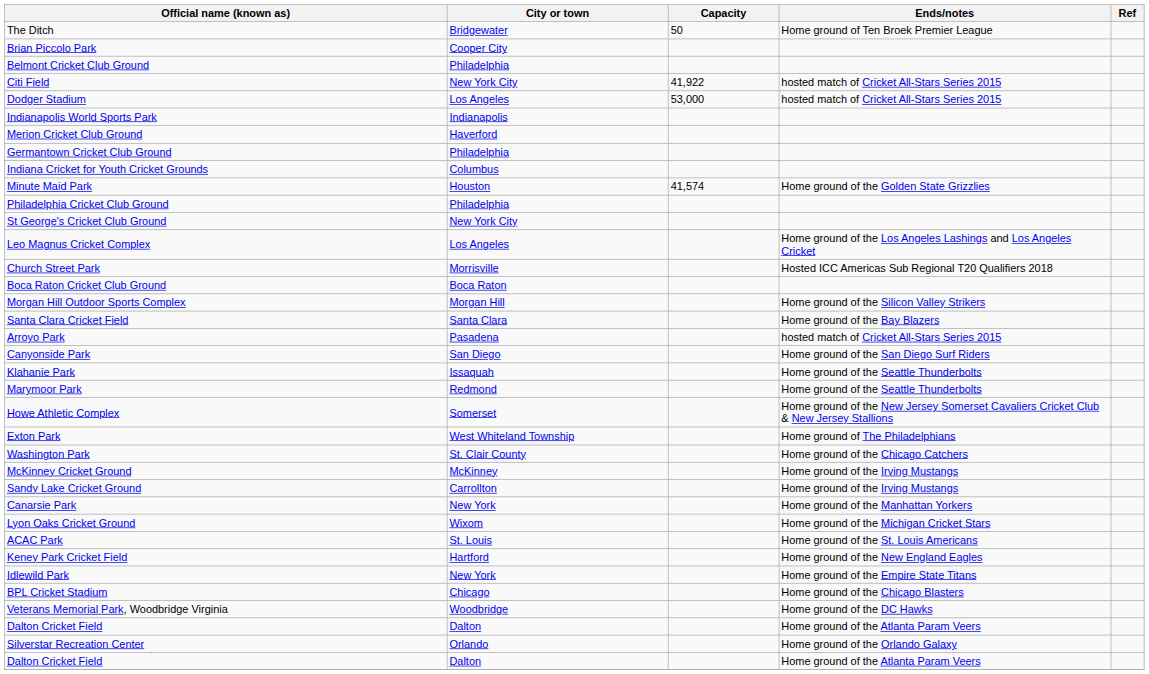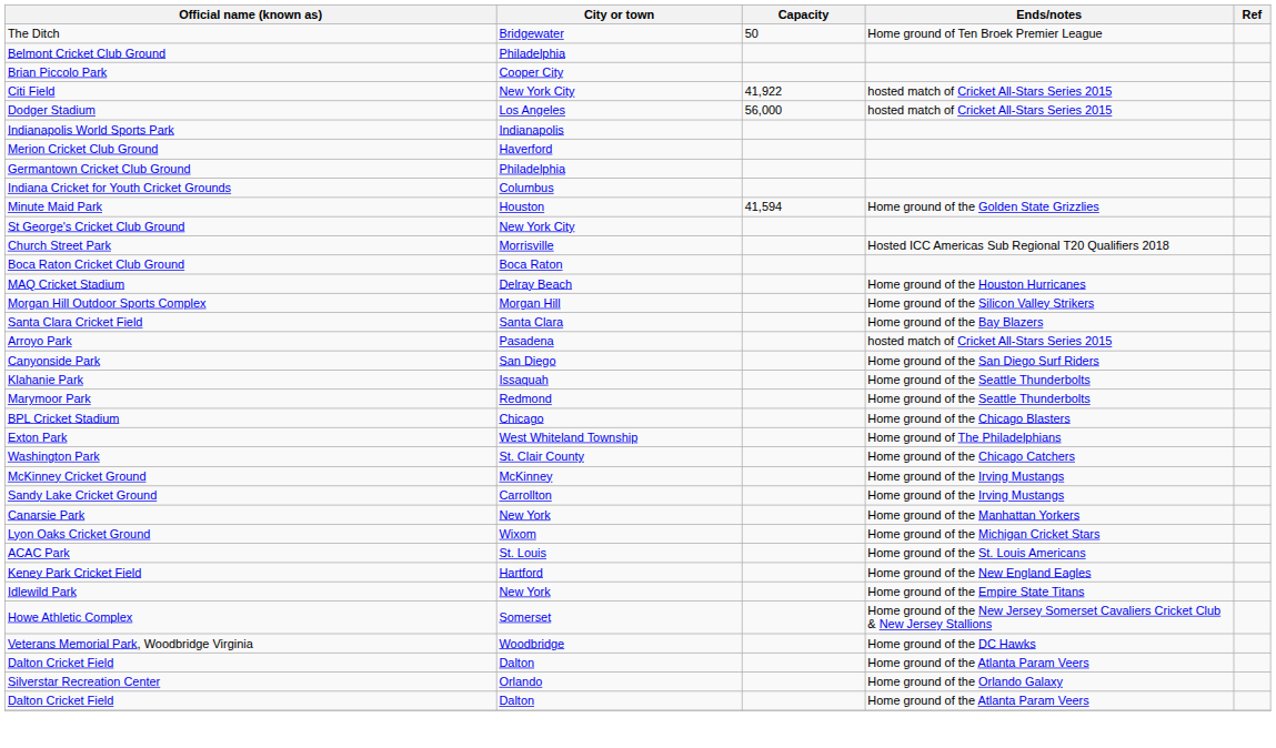 <table class="wikitable sortable" style="font-size:95%;" width="100%">
 <tr bgcolor="#efefef">
 <th width=20%>Official name (known as)</th>
 <th width=10%>City or town</th>
 <th width=5%>Capacity</th>
 <th width=15%>Ends/notes</th>
 <th width=1%>Ref</th>
 </tr>
 <tr>
 <td>The Ditch</td>
 <td><a href='#'>Bridgewater</a></td>
 <td>50</td>
 <td>Home ground of Ten Broek Premier League</td>
 </tr>
 <tr>
-<td><a href='#'>Brian Piccolo Park</a></td>
-<td><a href='#'>Cooper City</a></td>
+<td><a href='#'>Belmont Cricket Club Ground</a></td>
+<td><a href='#'>Philadelphia</a></td>
 <td></td>
 <td></td>
 <td></td>
 </tr>
 <tr>
-<td><a href='#'>Belmont Cricket Club Ground</a></td>
-<td><a href='#'>Philadelphia</a></td>
+<td><a href='#'>Brian Piccolo Park</a></td>
+<td><a href='#'>Cooper City</a></td>
 <td></td>
 <td></td>
 <td></td>
 </tr>
 <tr>
 <td><a href='#'>Citi Field</a></td>
 <td><a href='#'>New York City</a></td>
 <td>41,922</td>
 <td>hosted match of <a href='#'>Cricket All-Stars Series 2015</a></td>
 <td></td>
 </tr>
 <tr>
 <td><a href='#'>Dodger Stadium</a></td>
 <td><a href='#'>Los Angeles</a></td>
-<td>53,000</td>
+<td>56,000</td>
 <td>hosted match of <a href='#'>Cricket All-Stars Series 2015</a></td>
 <td></td>
 </tr>
 <tr>
 <td><a href='#'>Indianapolis World Sports Park</a></td>
 <td><a href='#'>Indianapolis</a></td>
 <td></td>
 <td></td>
 <td></td>
 </tr>
 <tr>
 <td><a href='#'>Merion Cricket Club Ground</a></td>
 <td><a href='#'>Haverford</a></td>
 <td></td>
 <td></td>
 <td></td>
 </tr>
 <tr>
 <td><a href='#'>Germantown Cricket Club Ground</a></td>
 <td><a href='#'>Philadelphia</a></td>
 <td></td>
 <td></td>
 <td></td>
 </tr>
 <tr>
 <td><a href='#'>Indiana Cricket for Youth Cricket Grounds</a></td>
 <td><a href='#'>Columbus</a></td>
 <td></td>
 <td></td>
 <td></td>
 </tr>
 <tr>
 <td><a href='#'>Minute Maid Park</a></td>
 <td><a href='#'>Houston</a></td>
-<td>41,574</td>
+<td>41,594</td>
 <td>Home ground of the <a href='#'>Golden State Grizzlies</a></td>
-<td></td>
-</tr>
-<tr>
-<td><a href='#'>Philadelphia Cricket Club Ground</a></td>
-<td><a href='#'>Philadelphia</a></td>
-<td></td>
-<td></td>
 <td></td>
 </tr>
 <tr>
 <td><a href='#'>St George's Cricket Club Ground</a></td>
 <td><a href='#'>New York City</a></td>
 <td></td>
 <td></td>
-<td></td>
-</tr>
-<tr>
-<td><a href='#'>Leo Magnus Cricket Complex</a></td>
-<td><a href='#'>Los Angeles</a></td>
-<td></td>
-<td>Home ground of the <a href='#'>Los Angeles Lashings</a> and <a href='#'>Los Angeles Cricket</a></td>
 <td></td>
 </tr>
 <tr>
 <td><a href='#'>Church Street Park</a></td>
 <td><a href='#'>Morrisville</a></td>
 <td></td>
 <td>Hosted ICC Americas Sub Regional T20 Qualifiers 2018</td>
 <td></td>
 </tr>
 <tr>
 <td><a href='#'>Boca Raton Cricket Club Ground</a></td>
 <td><a href='#'>Boca Raton</a></td>
 <td></td>
 <td></td>
+<td></td>
+</tr>
+<tr>
+<td><a href='#'>MAQ Cricket Stadium</a></td>
+<td><a href='#'>Delray Beach</a></td>
+<td></td>
+<td>Home ground of the <a href='#'>Houston Hurricanes</a></td>
 <td></td>
 </tr>
 <tr>
 <td><a href='#'>Morgan Hill Outdoor Sports Complex</a></td>
 <td><a href='#'>Morgan Hill</a></td>
 <td></td>
 <td>Home ground of the <a href='#'>Silicon Valley Strikers</a></td>
 <td></td>
 </tr>
 <tr>
 <td><a href='#'>Santa Clara Cricket Field</a></td>
 <td><a href='#'>Santa Clara</a></td>
 <td></td>
 <td>Home ground of the <a href='#'>Bay Blazers</a></td>
 <td></td>
 </tr>
 <tr>
 <td><a href='#'>Arroyo Park</a></td>
 <td><a href='#'>Pasadena</a></td>
 <td></td>
 <td>hosted match of <a href='#'>Cricket All-Stars Series 2015</a></td>
 <td></td>
 </tr>
 <tr>
 <td><a href='#'>Canyonside Park</a></td>
 <td><a href='#'>San Diego</a></td>
 <td></td>
 <td>Home ground of the <a href='#'>San Diego Surf Riders</a></td>
 <td></td>
 </tr>
 <tr>
 <td><a href='#'>Klahanie Park</a></td>
 <td><a href='#'>Issaquah</a></td>
 <td></td>
 <td>Home ground of the <a href='#'>Seattle Thunderbolts</a></td>
 <td></td>
 </tr>
 <tr>
 <td><a href='#'>Marymoor Park</a></td>
 <td><a href='#'>Redmond</a></td>
 <td></td>
 <td>Home ground of the <a href='#'>Seattle Thunderbolts</a></td>
 <td></td>
 </tr>
 <tr>
-<td><a href='#'>Howe Athletic Complex</a></td>
-<td><a href='#'>Somerset</a></td>
+<td><a href='#'>BPL Cricket Stadium</a></td>
+<td><a href='#'>Chicago</a></td>
 <td></td>
-<td>Home ground of the <a href='#'>New Jersey Somerset Cavaliers Cricket Club</a> & <a href='#'>New Jersey Stallions</a></td>
+<td>Home ground of the <a href='#'>Chicago Blasters</a></td>
 <td></td>
 </tr>
 <tr>
 <td><a href='#'>Exton Park</a></td>
 <td><a href='#'>West Whiteland Township</a></td>
 <td></td>
 <td>Home ground of <a href='#'>The Philadelphians</a></td>
 <td></td>
 </tr>
 <tr>
 <td><a href='#'>Washington Park</a></td>
 <td><a href='#'>St. Clair County</a></td>
 <td></td>
 <td>Home ground of the <a href='#'>Chicago Catchers</a></td>
 <td></td>
 </tr>
 <tr>
 <td><a href='#'>McKinney Cricket Ground</a></td>
 <td><a href='#'>McKinney</a></td>
 <td></td>
 <td>Home ground of the <a href='#'>Irving Mustangs</a></td>
 <td></td>
 </tr>
 <tr>
 <td><a href='#'>Sandy Lake Cricket Ground</a></td>
 <td><a href='#'>Carrollton</a></td>
 <td></td>
 <td>Home ground of the <a href='#'>Irving Mustangs</a></td>
 <td></td>
 </tr>
 <tr>
 <td><a href='#'>Canarsie Park</a></td>
 <td><a href='#'>New York</a></td>
 <td></td>
 <td>Home ground of the <a href='#'>Manhattan Yorkers</a></td>
 <td></td>
 </tr>
 <tr>
 <td><a href='#'>Lyon Oaks Cricket Ground</a></td>
 <td><a href='#'>Wixom</a></td>
 <td></td>
 <td>Home ground of the <a href='#'>Michigan Cricket Stars</a></td>
 <td></td>
 </tr>
 <tr>
 <td><a href='#'>ACAC Park</a></td>
 <td><a href='#'>St. Louis</a></td>
 <td></td>
 <td>Home ground of the <a href='#'>St. Louis Americans</a></td>
 <td></td>
 </tr>
 <tr>
 <td><a href='#'>Keney Park Cricket Field</a></td>
 <td><a href='#'>Hartford</a></td>
 <td></td>
 <td>Home ground of the <a href='#'>New England Eagles</a></td>
 <td></td>
 </tr>
 <tr>
 <td><a href='#'>Idlewild Park</a></td>
 <td><a href='#'>New York</a></td>
 <td></td>
 <td>Home ground of the <a href='#'>Empire State Titans</a></td>
 <td></td>
 </tr>
 <tr>
-<td><a href='#'>BPL Cricket Stadium</a></td>
-<td><a href='#'>Chicago</a></td>
+<td><a href='#'>Howe Athletic Complex</a></td>
+<td><a href='#'>Somerset</a></td>
 <td></td>
-<td>Home ground of the <a href='#'>Chicago Blasters</a></td>
+<td>Home ground of the <a href='#'>New Jersey Somerset Cavaliers Cricket Club</a> & <a href='#'>New Jersey Stallions</a></td>
 <td></td>
 </tr>
 <tr>
 <td><a href='#'>Veterans Memorial Park</a>, Woodbridge Virginia</td>
 <td><a href='#'>Woodbridge</a></td>
 <td></td>
 <td>Home ground of the <a href='#'>DC Hawks</a></td>
 </tr>
 <tr>
 <td><a href='#'>Dalton Cricket Field</a></td>
 <td><a href='#'>Dalton</a></td>
 <td></td>
 <td>Home ground of the <a href='#'>Atlanta Param Veers</a></td>
 <td></td>
 </tr>
 <tr>
 <td><a href='#'>Silverstar Recreation Center</a></td>
 <td><a href='#'>Orlando</a></td>
 <td></td>
 <td>Home ground of the <a href='#'>Orlando Galaxy</a></td>
 <td></td>
 </tr>
 <tr>
 <td><a href='#'>Dalton Cricket Field</a></td>
 <td><a href='#'>Dalton</a></td>
 <td></td>
 <td>Home ground of the <a href='#'>Atlanta Param Veers</a></td>
 <td></td>
 </tr>
 <tr>
 </tr>
 </table>
